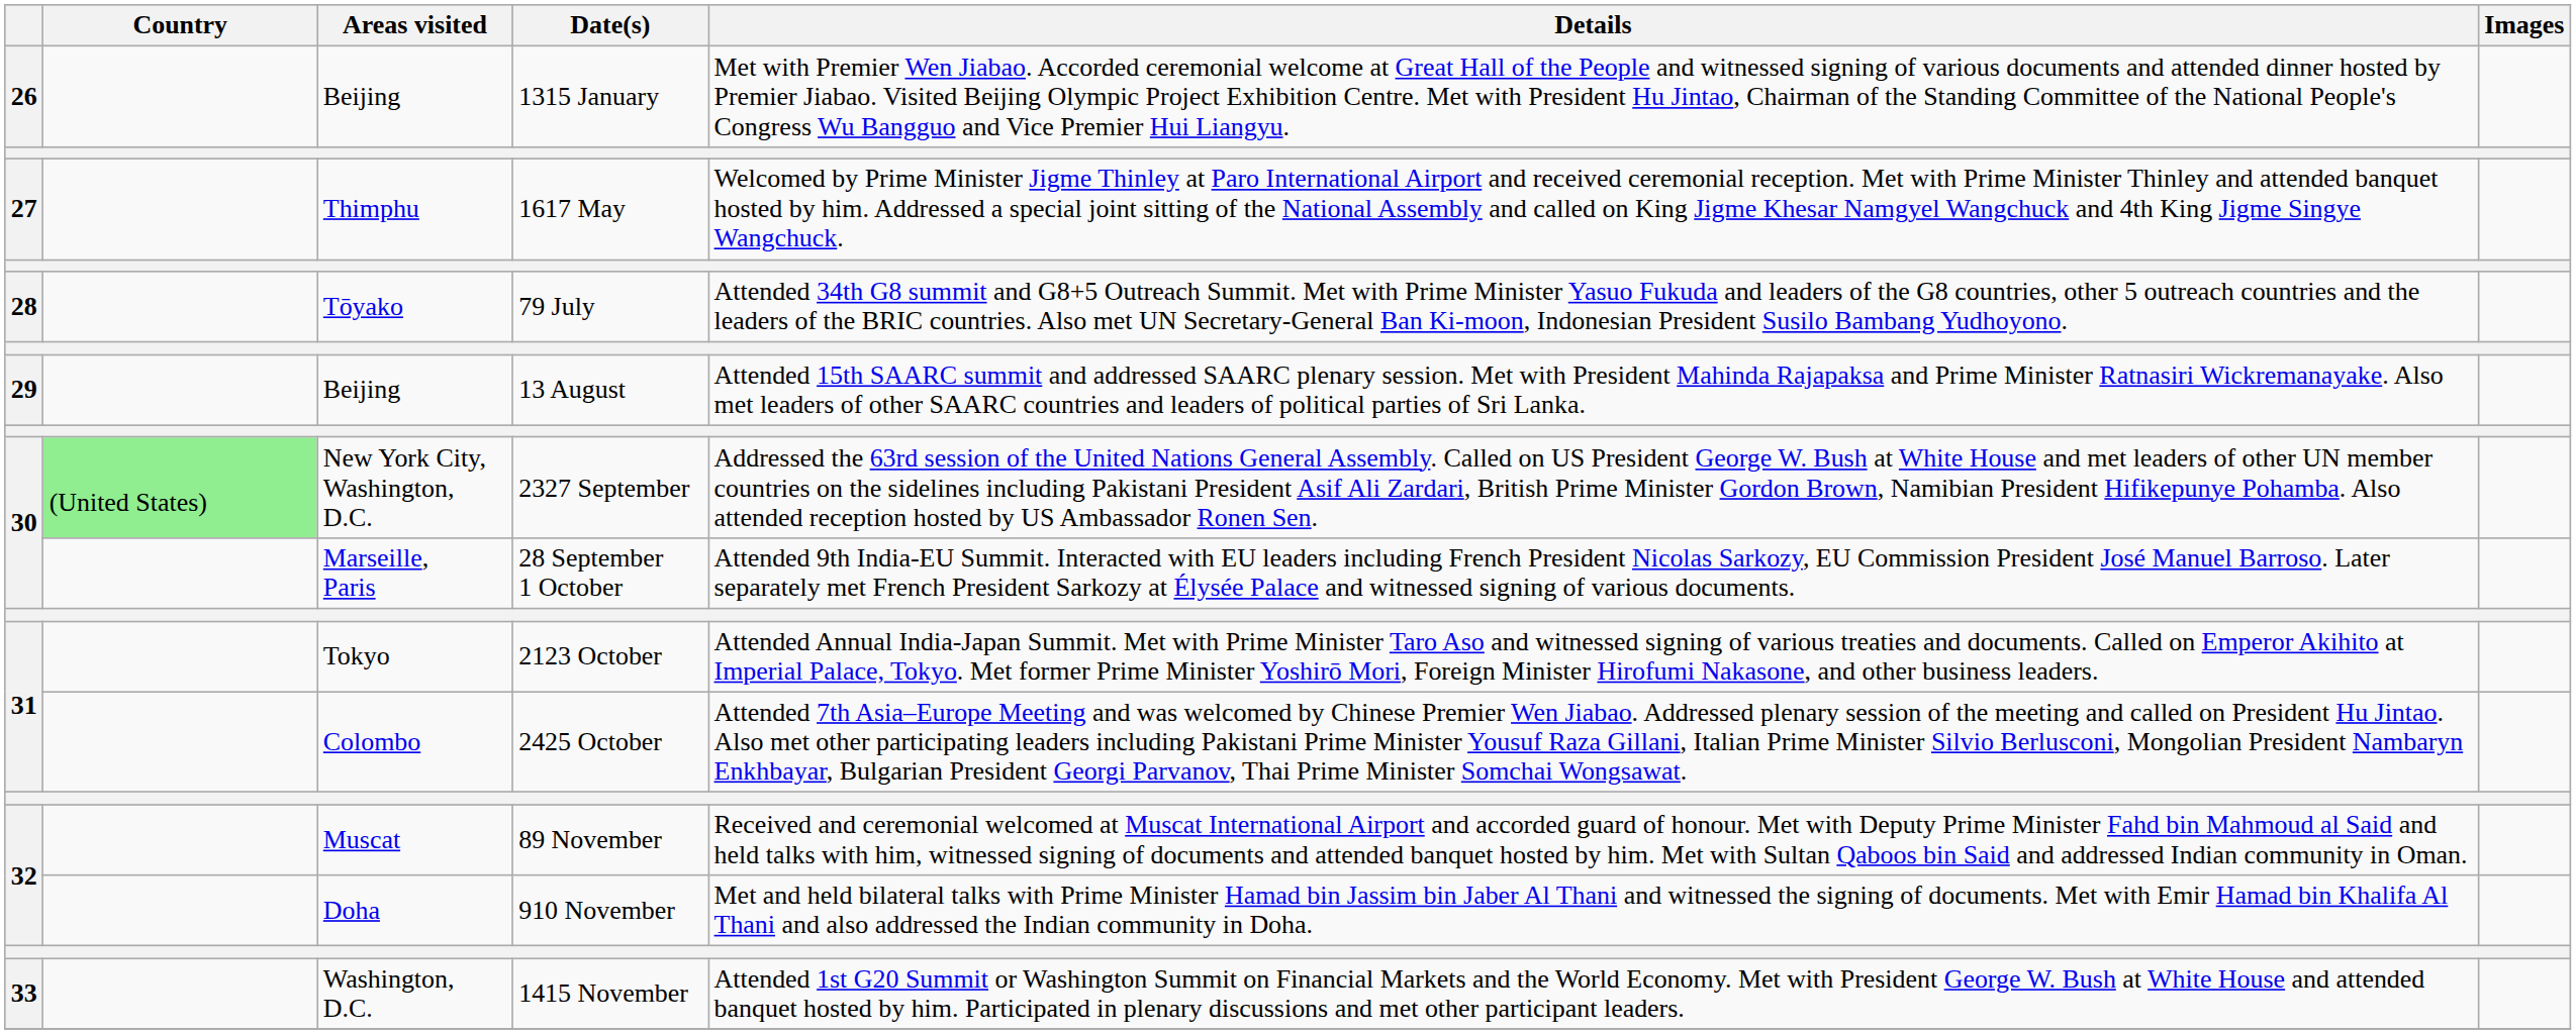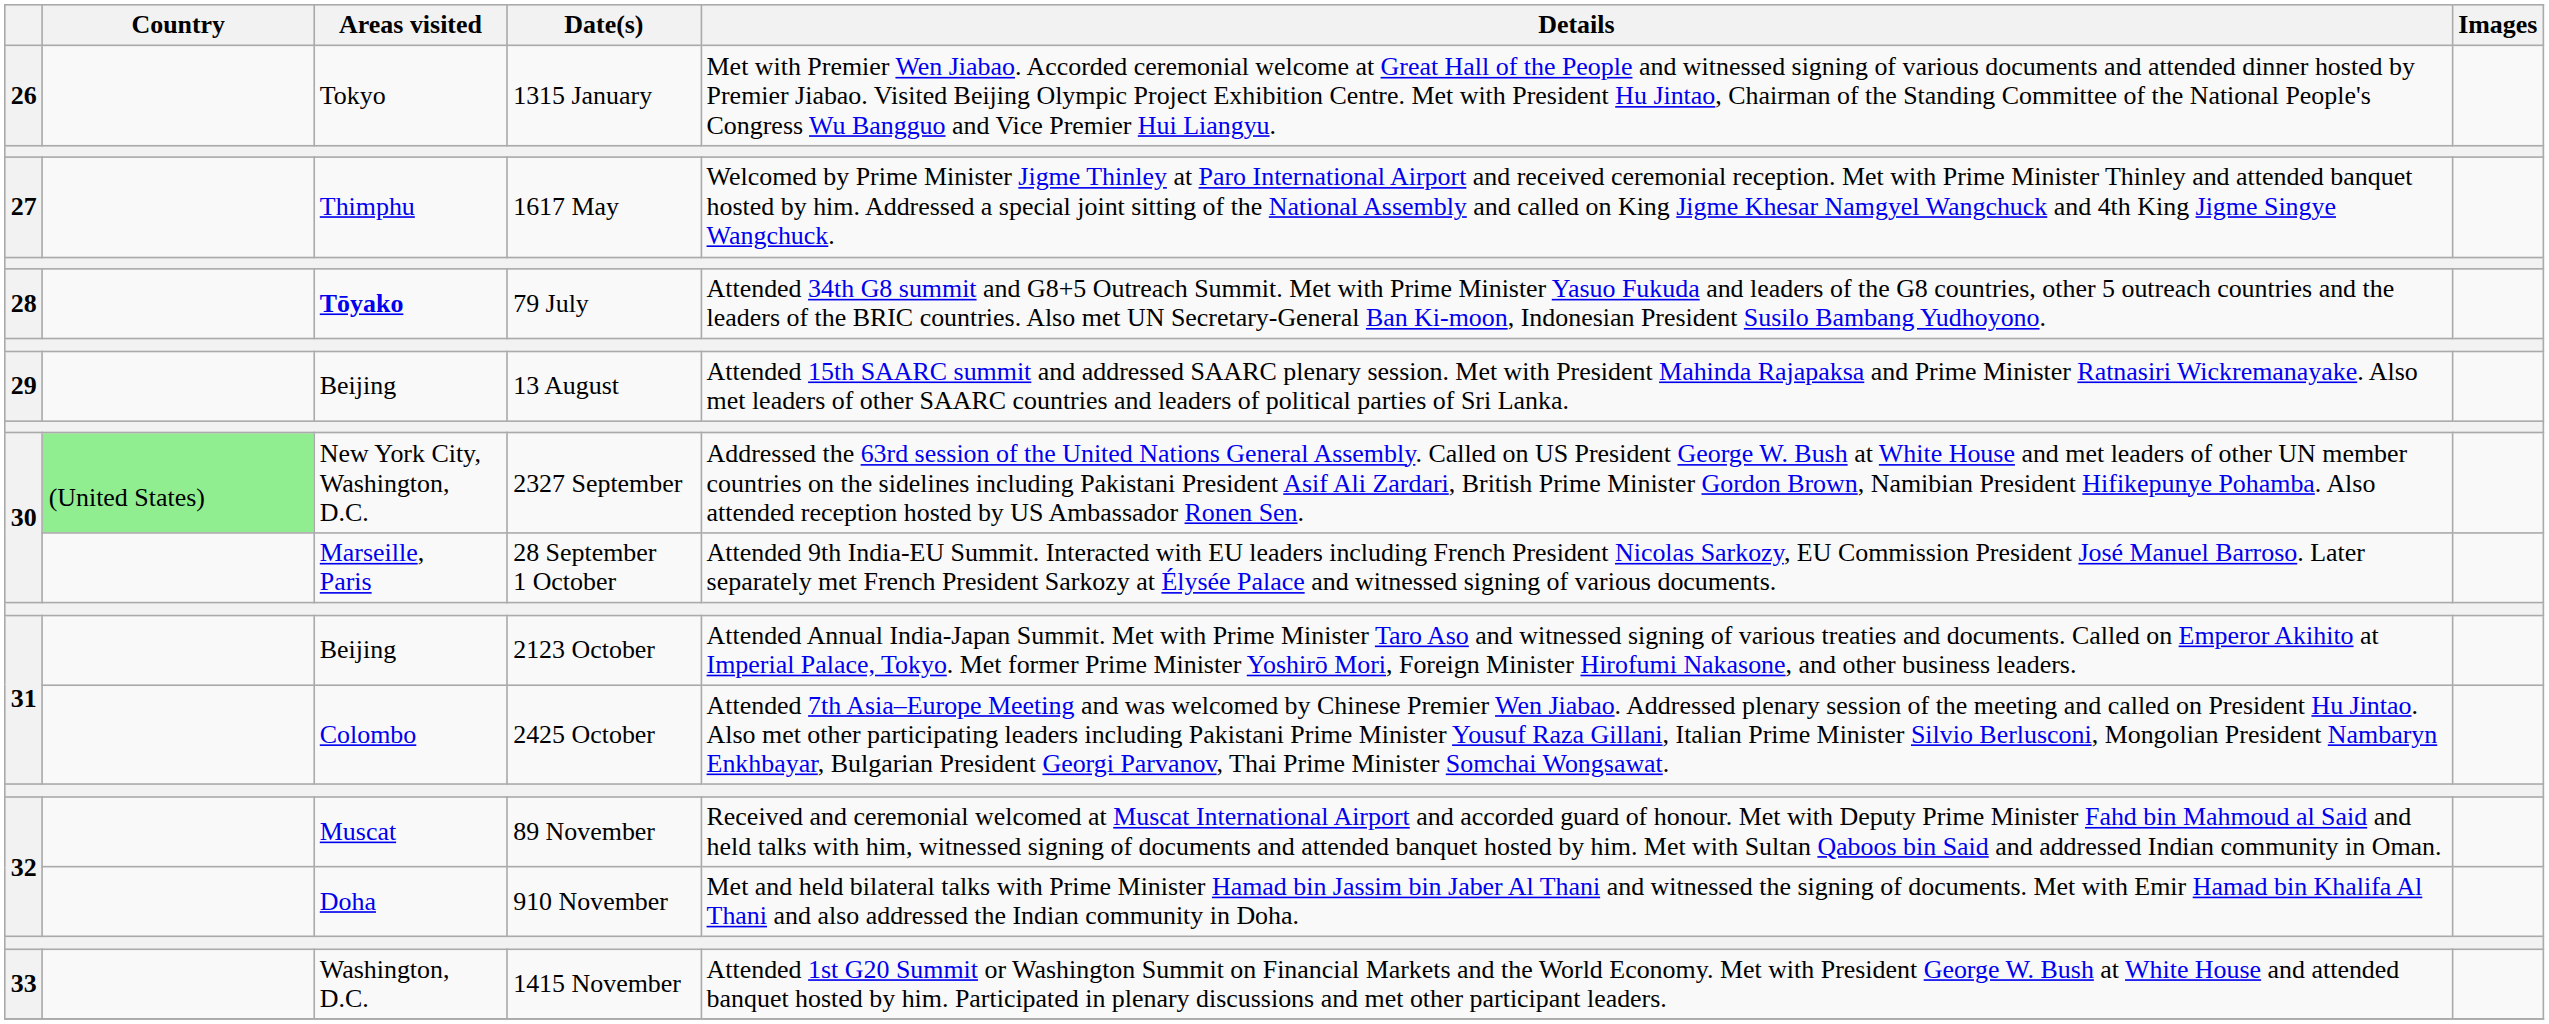 <table class="wikitable outercollapse sortable">
 <tr>
 <th></th>
 <th style="width:10em">Country</th>
 <th style="width:7em">Areas visited</th>
 <th style="width:7em">Date(s)</th>
 <th class="unsortable">Details</th>
 <th class="unsortable">Images</th>
 </tr>
 <tr>
 <th>26</th>
 <td></td>
-<td>Beijing</td>
+<td>Tokyo</td>
 <td>1315 January</td>
 <td>Met with Premier <a href='#'>Wen Jiabao</a>. Accorded ceremonial welcome at <a href='#'>Great Hall of the People</a> and witnessed signing of various documents and attended dinner hosted by Premier Jiabao. Visited Beijing Olympic Project Exhibition Centre. Met with President <a href='#'>Hu Jintao</a>, Chairman of the Standing Committee of the National People's Congress <a href='#'>Wu Bangguo</a> and Vice Premier <a href='#'>Hui Liangyu</a>.</td>
 <td></td>
 </tr>
 <tr>
 <th colspan="6"></th>
 </tr>
 <tr>
 <th>27</th>
 <td></td>
 <td><a href='#'>Thimphu</a></td>
 <td>1617 May</td>
 <td>Welcomed by Prime Minister <a href='#'>Jigme Thinley</a> at <a href='#'>Paro International Airport</a> and received ceremonial reception. Met with Prime Minister Thinley and attended banquet hosted by him. Addressed a special joint sitting of the <a href='#'>National Assembly</a> and called on King <a href='#'>Jigme Khesar Namgyel Wangchuck</a> and 4th King <a href='#'>Jigme Singye Wangchuck</a>.</td>
 <td></td>
 </tr>
 <tr>
 <th colspan="6"></th>
 </tr>
 <tr>
 <th>28</th>
 <td></td>
-<td><a href='#'>Tōyako</a></td>
+<td><strong><a href='#'>Tōyako</a></strong></td>
 <td>79 July</td>
 <td>Attended <a href='#'>34th G8 summit</a> and G8+5 Outreach Summit. Met with Prime Minister <a href='#'>Yasuo Fukuda</a> and leaders of the G8 countries, other 5 outreach countries and the leaders of the BRIC countries. Also met UN Secretary-General <a href='#'>Ban Ki-moon</a>, Indonesian President <a href='#'>Susilo Bambang Yudhoyono</a>.</td>
 <td></td>
 </tr>
 <tr>
 <th colspan="6"></th>
 </tr>
 <tr>
 <th>29</th>
 <td></td>
 <td>Beijing</td>
 <td>13 August</td>
 <td>Attended <a href='#'>15th SAARC summit</a> and addressed SAARC plenary session. Met with President <a href='#'>Mahinda Rajapaksa</a> and Prime Minister <a href='#'>Ratnasiri Wickremanayake</a>. Also met leaders of other SAARC countries and leaders of political parties of Sri Lanka.</td>
 <td></td>
 </tr>
 <tr>
 <th colspan="6"></th>
 </tr>
 <tr>
 <th rowspan="2">30</th>
 <td style="background: lightgreen;"><br>(United States)</td>
 <td>New York City,<br>Washington, D.C.</td>
 <td>2327 September</td>
 <td>Addressed the <a href='#'>63rd session of the United Nations General Assembly</a>. Called on US President <a href='#'>George W. Bush</a> at <a href='#'>White House</a> and met leaders of other UN member countries on the sidelines including Pakistani President <a href='#'>Asif Ali Zardari</a>, British Prime Minister <a href='#'>Gordon Brown</a>, Namibian President <a href='#'>Hifikepunye Pohamba</a>. Also attended reception hosted by US Ambassador <a href='#'>Ronen Sen</a>.</td>
 <td></td>
 </tr>
 <tr>
 <td></td>
 <td><a href='#'>Marseille</a>,<br><a href='#'>Paris</a></td>
 <td>28 September<br>1 October</td>
 <td>Attended 9th India-EU Summit. Interacted with EU leaders including French President <a href='#'>Nicolas Sarkozy</a>, EU Commission President <a href='#'>José Manuel Barroso</a>. Later separately met French President Sarkozy at <a href='#'>Élysée Palace</a> and witnessed signing of various documents.</td>
 <td></td>
 </tr>
 <tr>
 <th colspan="6"></th>
 </tr>
 <tr>
 <th rowspan="2">31</th>
 <td></td>
-<td>Tokyo</td>
+<td>Beijing</td>
 <td>2123 October</td>
 <td>Attended Annual India-Japan Summit. Met with Prime Minister <a href='#'>Taro Aso</a> and witnessed signing of various treaties and documents. Called on <a href='#'>Emperor Akihito</a> at <a href='#'>Imperial Palace, Tokyo</a>. Met former Prime Minister <a href='#'>Yoshirō Mori</a>, Foreign Minister <a href='#'>Hirofumi Nakasone</a>, and other business leaders.</td>
 <td></td>
 </tr>
 <tr>
 <td></td>
 <td><a href='#'>Colombo</a></td>
 <td>2425 October</td>
 <td>Attended <a href='#'>7th Asia–Europe Meeting</a> and was welcomed by Chinese Premier <a href='#'>Wen Jiabao</a>. Addressed plenary session of the meeting and called on President <a href='#'>Hu Jintao</a>. Also met other participating leaders including Pakistani Prime Minister <a href='#'>Yousuf Raza Gillani</a>, Italian Prime Minister <a href='#'>Silvio Berlusconi</a>, Mongolian President <a href='#'>Nambaryn Enkhbayar</a>, Bulgarian President <a href='#'>Georgi Parvanov</a>, Thai Prime Minister <a href='#'>Somchai Wongsawat</a>.</td>
 <td></td>
 </tr>
 <tr>
 <th colspan="6"></th>
 </tr>
 <tr>
 <th rowspan="2">32</th>
 <td></td>
 <td><a href='#'>Muscat</a></td>
 <td>89 November</td>
 <td>Received and ceremonial welcomed at <a href='#'>Muscat International Airport</a> and accorded guard of honour. Met with Deputy Prime Minister <a href='#'>Fahd bin Mahmoud al Said</a> and held talks with him, witnessed signing of documents and attended banquet hosted by him. Met with Sultan <a href='#'>Qaboos bin Said</a> and addressed Indian community in Oman.</td>
 <td></td>
 </tr>
 <tr>
 <td></td>
 <td><a href='#'>Doha</a></td>
 <td>910 November</td>
 <td>Met and held bilateral talks with Prime Minister <a href='#'>Hamad bin Jassim bin Jaber Al Thani</a> and witnessed the signing of documents. Met with Emir <a href='#'>Hamad bin Khalifa Al Thani</a> and also addressed the Indian community in Doha.</td>
 <td></td>
 </tr>
 <tr>
 <th colspan="6"></th>
 </tr>
 <tr>
 <th>33</th>
 <td></td>
 <td>Washington, D.C.</td>
 <td>1415 November</td>
 <td>Attended <a href='#'>1st G20 Summit</a> or Washington Summit on Financial Markets and the World Economy. Met with President <a href='#'>George W. Bush</a> at <a href='#'>White House</a> and attended banquet hosted by him. Participated in plenary discussions and met other participant leaders.</td>
 <td></td>
 </tr>
 <tr>
 </tr>
 </table>
